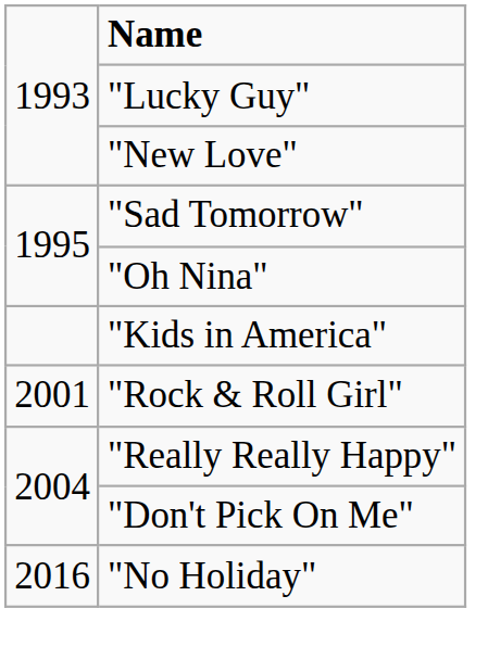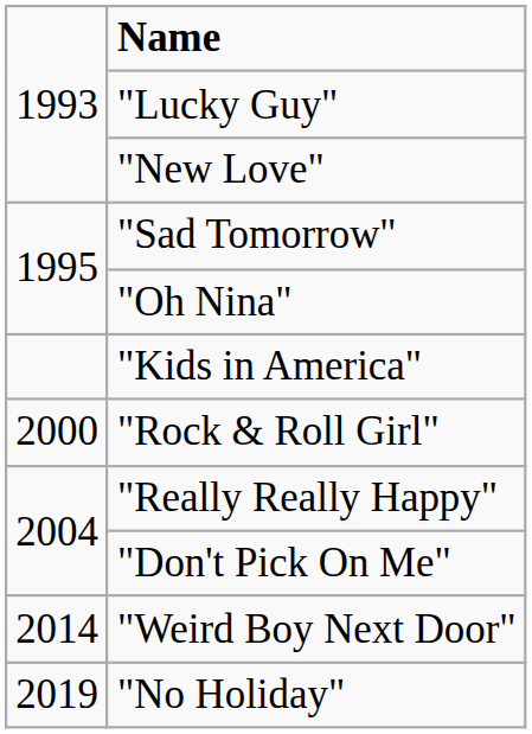 <table class="wikitable">
 <tr>
 <td rowspan="3">1993</td>
 <td><strong>Name</strong></td>
 </tr>
 <tr>
 <td>"Lucky Guy"</td>
 </tr>
 <tr>
 <td>"New Love"</td>
 </tr>
 <tr>
 <td rowspan="2">1995</td>
 <td>"Sad Tomorrow"</td>
 </tr>
 <tr>
 <td>"Oh Nina"</td>
 </tr>
 <tr>
 <td></td>
 <td>"Kids in America"</td>
 </tr>
 <tr>
-<td>2001</td>
+<td>2000</td>
 <td>"Rock & Roll Girl"</td>
 </tr>
 <tr>
 <td rowspan="2">2004</td>
 <td>"Really Really Happy"</td>
 </tr>
 <tr>
 <td>"Don't Pick On Me"</td>
 </tr>
 <tr>
-<td>2016</td>
+<td>2014</td>
+<td>"Weird Boy Next Door"</td>
+</tr>
+<tr>
+<td>2019</td>
 <td>"No Holiday"</td>
 </tr>
 </table>
